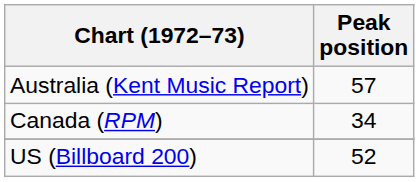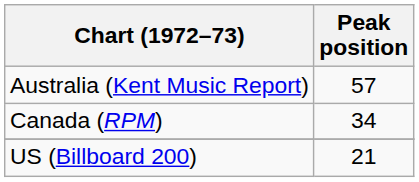 <table class="wikitable sortable">
 <tr>
 <th>Chart (1972–73)</th>
 <th>Peak<br>position</th>
 </tr>
 <tr>
 <td>Australia (<a href='#'>Kent Music Report</a>)</td>
 <td align="center">57</td>
 </tr>
 <tr>
 <td>Canada (<em><a href='#'>RPM</a></em>)</td>
 <td align="center">34</td>
 </tr>
 <tr>
 </tr>
 <tr>
 <td>US (<a href='#'>Billboard 200</a>)</td>
-<td align="center">52</td>
+<td align="center">21</td>
 </tr>
 </table>
